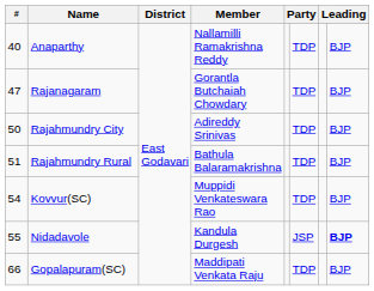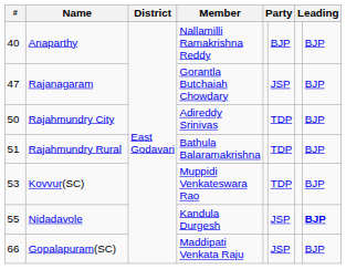 <table class="wikitable sortable" width="500px">
 <tr>
 <th width="50px" style="font-size:75%">#</th>
 <th width="200px">Name</th>
 <th>District</th>
 <th>Member</th>
 <th colspan="2">Party</th>
 <th colspan=2>Leading<br></th>
 </tr>
 <tr>
 <td>40</td>
 <td><a href='#'>Anaparthy</a></td>
 <td rowspan="7"><a href='#'>East Godavari</a></td>
 <td><a href='#'>Nallamilli Ramakrishna Reddy</a></td>
 <td></td>
-<td><a href='#'>TDP</a></td>
+<td><a href='#'>BJP</a></td>
 <td></td>
 <td><a href='#'>BJP</a></td>
 </tr>
 <tr>
 <td>47</td>
 <td><a href='#'>Rajanagaram</a></td>
 <td><a href='#'>Gorantla Butchaiah Chowdary</a></td>
 <td></td>
-<td><a href='#'>TDP</a></td>
+<td><a href='#'>JSP</a></td>
 <td></td>
 <td><a href='#'>BJP</a></td>
 </tr>
 <tr>
 <td>50</td>
 <td><a href='#'>Rajahmundry City</a></td>
 <td><a href='#'>Adireddy Srinivas</a></td>
 <td></td>
 <td><a href='#'>TDP</a></td>
 <td></td>
 <td><a href='#'>BJP</a></td>
 </tr>
 <tr>
 <td>51</td>
 <td><a href='#'>Rajahmundry Rural</a></td>
 <td><a href='#'>Bathula Balaramakrishna</a></td>
 <td></td>
 <td><a href='#'>TDP</a></td>
 <td></td>
 <td><a href='#'>BJP</a></td>
 </tr>
 <tr>
-<td>54</td>
+<td>53</td>
 <td><a href='#'>Kovvur</a>(SC)</td>
 <td><a href='#'>Muppidi Venkateswara Rao</a></td>
 <td></td>
 <td><a href='#'>TDP</a></td>
 <td></td>
 <td><a href='#'>BJP</a></td>
 </tr>
 <tr>
 <td>55</td>
 <td><a href='#'>Nidadavole</a></td>
 <td><a href='#'>Kandula Durgesh</a></td>
 <td></td>
 <td><a href='#'>JSP</a></td>
 <td></td>
 <td><strong><a href='#'>BJP</a></strong></td>
 </tr>
 <tr>
 <td>66</td>
 <td><a href='#'>Gopalapuram</a>(SC)</td>
 <td><a href='#'>Maddipati Venkata Raju</a></td>
 <td></td>
-<td><a href='#'>TDP</a></td>
+<td><a href='#'>JSP</a></td>
 <td></td>
 <td><a href='#'>BJP</a></td>
 </tr>
 </table>
